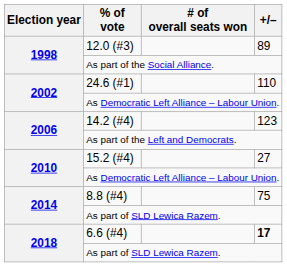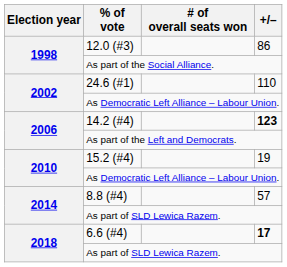 <table class=wikitable>
 <tr>
 <th>Election year</th>
 <th>% of<br>vote</th>
 <th># of<br>overall seats won</th>
 <th>+/–</th>
 </tr>
 <tr>
 <th rowspan="2"><a href='#'>1998</a></th>
 <td>12.0 (#3)</td>
 <td></td>
-<td> 89</td>
+<td> 86</td>
 </tr>
 <tr>
 <td colspan=7><small>As part of the <a href='#'>Social Alliance</a>.</small></td>
 </tr>
 <tr>
 <th rowspan="2"><a href='#'>2002</a></th>
 <td>24.6 (#1)</td>
 <td></td>
 <td> 110</td>
 </tr>
 <tr>
 <td colspan=7><small>As <a href='#'>Democratic Left Alliance – Labour Union</a>.</small></td>
 </tr>
 <tr>
 <th rowspan="2"><a href='#'>2006</a></th>
 <td>14.2 (#4)</td>
 <td></td>
-<td> 123</td>
+<td><strong> 123</strong></td>
 </tr>
 <tr>
 <td colspan=7><small>As part of the <a href='#'>Left and Democrats</a>.</small></td>
 </tr>
 <tr>
 <th rowspan="2"><a href='#'>2010</a></th>
 <td>15.2 (#4)</td>
 <td></td>
-<td> 27</td>
+<td> 19</td>
 </tr>
 <tr>
 <td colspan=7><small>As <a href='#'>Democratic Left Alliance – Labour Union</a>.</small></td>
 </tr>
 <tr>
 <th rowspan="2"><a href='#'>2014</a></th>
 <td>8.8 (#4)</td>
 <td></td>
-<td> 75</td>
+<td> 57</td>
 </tr>
 <tr>
 <td colspan=7><small>As part of <a href='#'>SLD Lewica Razem</a>.</small></td>
 </tr>
 <tr>
 <th rowspan="2"><a href='#'>2018</a></th>
 <td>6.6 (#4)</td>
 <td></td>
 <td><strong> 17</strong></td>
 </tr>
 <tr>
 <td colspan=7><small>As part of <a href='#'>SLD Lewica Razem</a>.</small></td>
 </tr>
 </table>
